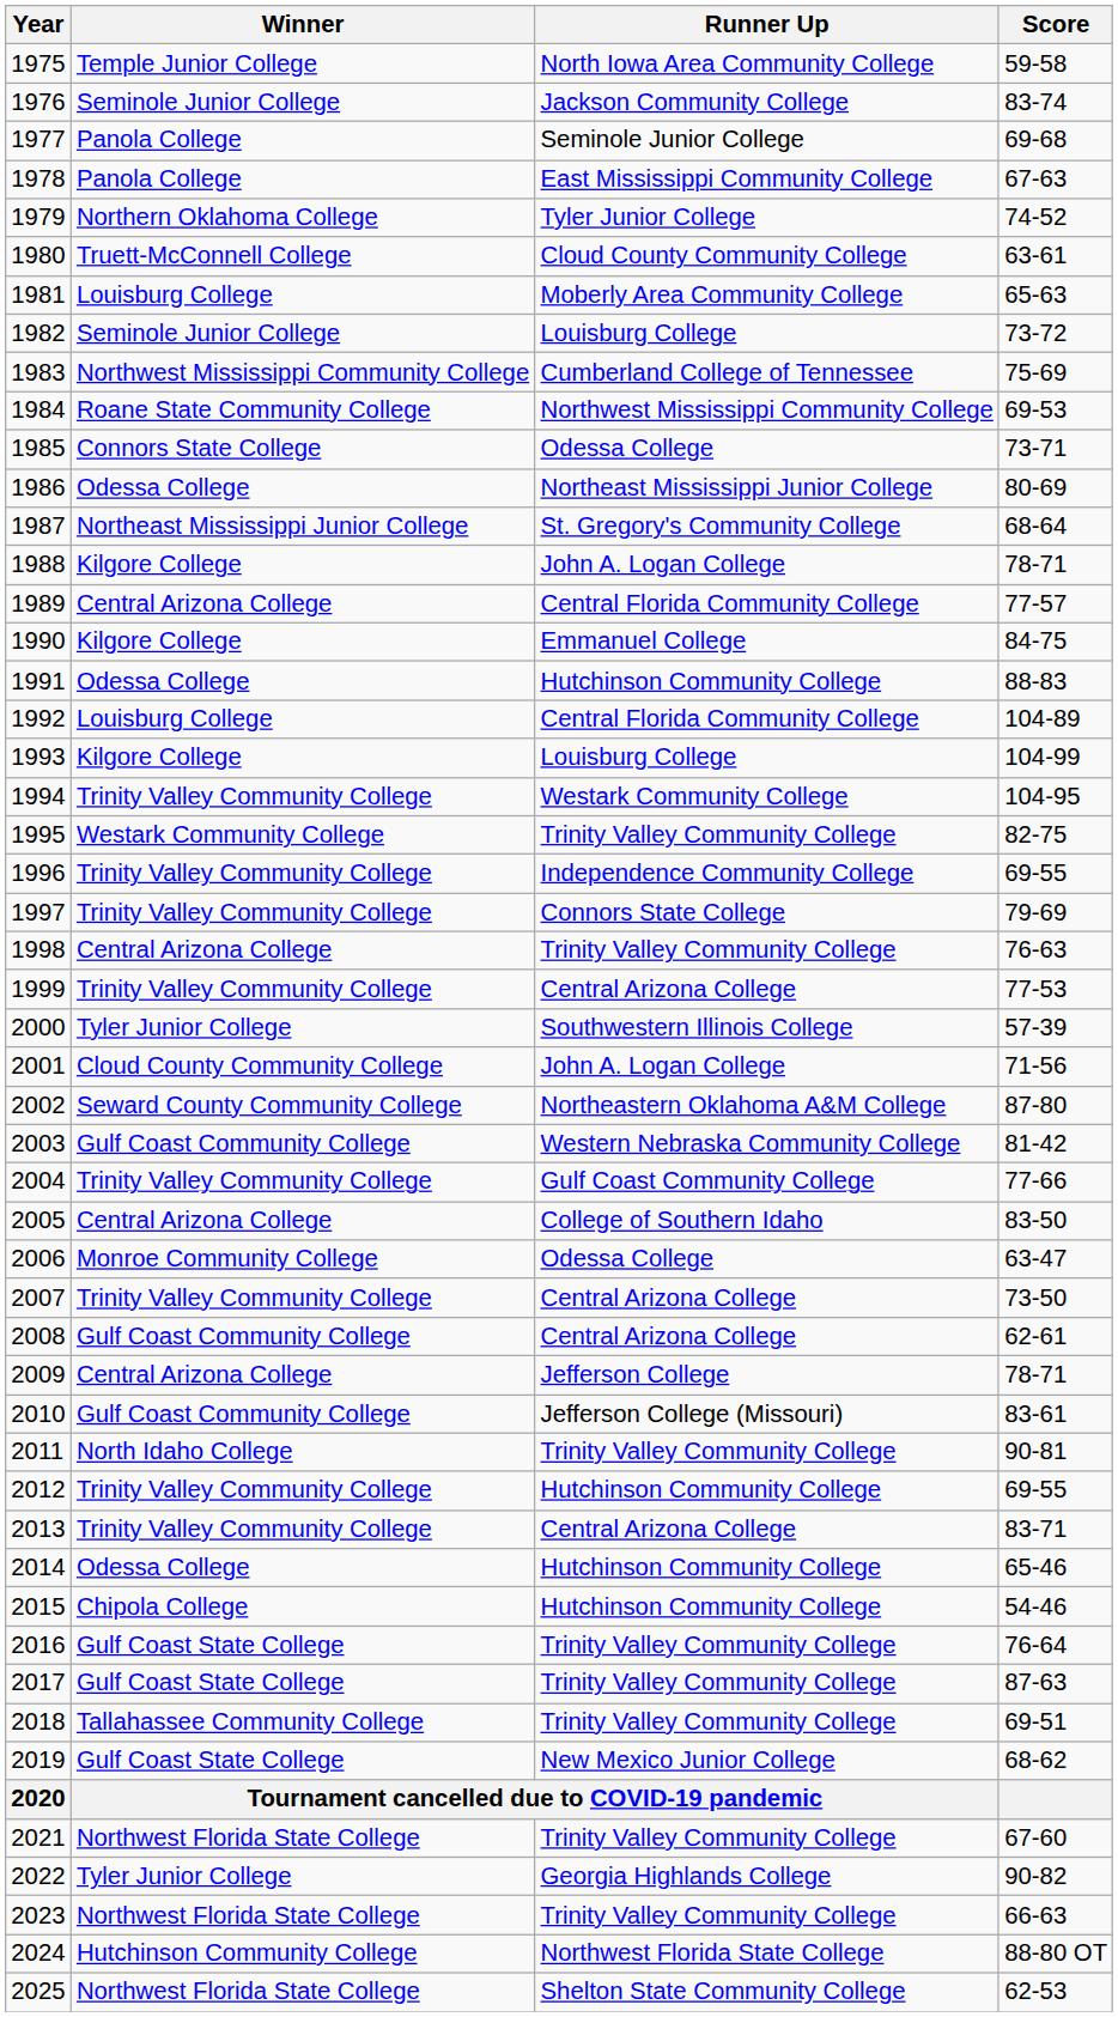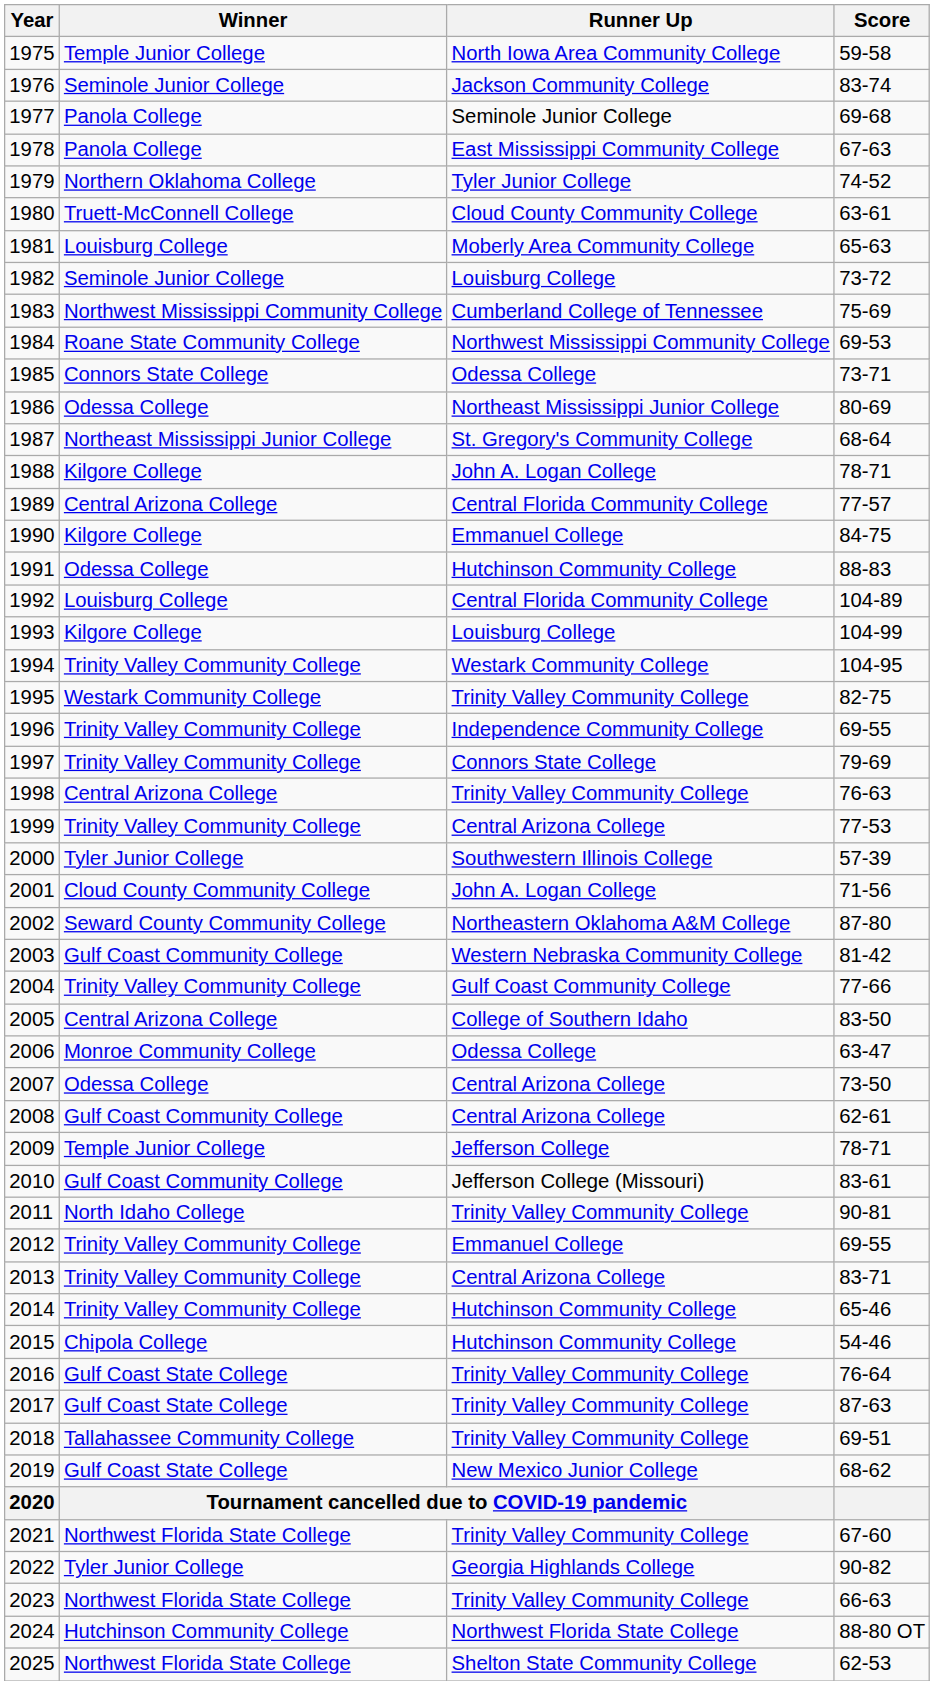 <table class="wikitable sortable" font=90%">
 <tr>
 <th>Year</th>
 <th>Winner</th>
 <th>Runner Up</th>
 <th>Score</th>
 </tr>
 <tr>
 <td>1975</td>
 <td><a href='#'>Temple Junior College</a></td>
 <td><a href='#'>North Iowa Area Community College</a></td>
 <td>59-58</td>
 </tr>
 <tr>
 <td>1976</td>
 <td><a href='#'>Seminole Junior College</a></td>
 <td><a href='#'>Jackson Community College</a></td>
 <td>83-74</td>
 </tr>
 <tr>
 <td>1977</td>
 <td><a href='#'>Panola College</a></td>
 <td>Seminole Junior College</td>
 <td>69-68</td>
 </tr>
 <tr>
 <td>1978</td>
 <td><a href='#'>Panola College</a></td>
 <td><a href='#'>East Mississippi Community College</a></td>
 <td>67-63</td>
 </tr>
 <tr>
 <td>1979</td>
 <td><a href='#'>Northern Oklahoma College</a></td>
 <td><a href='#'>Tyler Junior College</a></td>
 <td>74-52</td>
 </tr>
 <tr>
 <td>1980</td>
 <td><a href='#'>Truett-McConnell College</a></td>
 <td><a href='#'>Cloud County Community College</a></td>
 <td>63-61</td>
 </tr>
 <tr>
 <td>1981</td>
 <td><a href='#'>Louisburg College</a></td>
 <td><a href='#'>Moberly Area Community College</a></td>
 <td>65-63</td>
 </tr>
 <tr>
 <td>1982</td>
 <td><a href='#'>Seminole Junior College</a></td>
 <td><a href='#'>Louisburg College</a></td>
 <td>73-72</td>
 </tr>
 <tr>
 <td>1983</td>
 <td><a href='#'>Northwest Mississippi Community College</a></td>
 <td><a href='#'>Cumberland College of Tennessee</a></td>
 <td>75-69</td>
 </tr>
 <tr>
 <td>1984</td>
 <td><a href='#'>Roane State Community College</a></td>
 <td><a href='#'>Northwest Mississippi Community College</a></td>
 <td>69-53</td>
 </tr>
 <tr>
 <td>1985</td>
 <td><a href='#'>Connors State College</a></td>
 <td><a href='#'>Odessa College</a></td>
 <td>73-71</td>
 </tr>
 <tr>
 <td>1986</td>
 <td><a href='#'>Odessa College</a></td>
 <td><a href='#'>Northeast Mississippi Junior College</a></td>
 <td>80-69</td>
 </tr>
 <tr>
 <td>1987</td>
 <td><a href='#'>Northeast Mississippi Junior College</a></td>
 <td><a href='#'>St. Gregory's Community College</a></td>
 <td>68-64</td>
 </tr>
 <tr>
 <td>1988</td>
 <td><a href='#'>Kilgore College</a></td>
 <td><a href='#'>John A. Logan College</a></td>
 <td>78-71</td>
 </tr>
 <tr>
 <td>1989</td>
 <td><a href='#'>Central Arizona College</a></td>
 <td><a href='#'>Central Florida Community College</a></td>
 <td>77-57</td>
 </tr>
 <tr>
 <td>1990</td>
 <td><a href='#'>Kilgore College</a></td>
 <td><a href='#'>Emmanuel College</a></td>
 <td>84-75</td>
 </tr>
 <tr>
 <td>1991</td>
 <td><a href='#'>Odessa College</a></td>
 <td><a href='#'>Hutchinson Community College</a></td>
 <td>88-83</td>
 </tr>
 <tr>
 <td>1992</td>
 <td><a href='#'>Louisburg College</a></td>
 <td><a href='#'>Central Florida Community College</a></td>
 <td>104-89</td>
 </tr>
 <tr>
 <td>1993</td>
 <td><a href='#'>Kilgore College</a></td>
 <td><a href='#'>Louisburg College</a></td>
 <td>104-99</td>
 </tr>
 <tr>
 <td>1994</td>
 <td><a href='#'>Trinity Valley Community College</a></td>
 <td><a href='#'>Westark Community College</a></td>
 <td>104-95</td>
 </tr>
 <tr>
 <td>1995</td>
 <td><a href='#'>Westark Community College</a></td>
 <td><a href='#'>Trinity Valley Community College</a></td>
 <td>82-75</td>
 </tr>
 <tr>
 <td>1996</td>
 <td><a href='#'>Trinity Valley Community College</a></td>
 <td><a href='#'>Independence Community College</a></td>
 <td>69-55</td>
 </tr>
 <tr>
 <td>1997</td>
 <td><a href='#'>Trinity Valley Community College</a></td>
 <td><a href='#'>Connors State College</a></td>
 <td>79-69</td>
 </tr>
 <tr>
 <td>1998</td>
 <td><a href='#'>Central Arizona College</a></td>
 <td><a href='#'>Trinity Valley Community College</a></td>
 <td>76-63</td>
 </tr>
 <tr>
 <td>1999</td>
 <td><a href='#'>Trinity Valley Community College</a></td>
 <td><a href='#'>Central Arizona College</a></td>
 <td>77-53</td>
 </tr>
 <tr>
 <td>2000</td>
 <td><a href='#'>Tyler Junior College</a></td>
 <td><a href='#'>Southwestern Illinois College</a></td>
 <td>57-39</td>
 </tr>
 <tr>
 <td>2001</td>
 <td><a href='#'>Cloud County Community College</a></td>
 <td><a href='#'>John A. Logan College</a></td>
 <td>71-56</td>
 </tr>
 <tr>
 <td>2002</td>
 <td><a href='#'>Seward County Community College</a></td>
 <td><a href='#'>Northeastern Oklahoma A&M College</a></td>
 <td>87-80</td>
 </tr>
 <tr>
 <td>2003</td>
 <td><a href='#'>Gulf Coast Community College</a></td>
 <td><a href='#'>Western Nebraska Community College</a></td>
 <td>81-42</td>
 </tr>
 <tr>
 <td>2004</td>
 <td><a href='#'>Trinity Valley Community College</a></td>
 <td><a href='#'>Gulf Coast Community College</a></td>
 <td>77-66</td>
 </tr>
 <tr>
 <td>2005</td>
 <td><a href='#'>Central Arizona College</a></td>
 <td><a href='#'>College of Southern Idaho</a></td>
 <td>83-50</td>
 </tr>
 <tr>
 <td>2006</td>
 <td><a href='#'>Monroe Community College</a></td>
 <td><a href='#'>Odessa College</a></td>
 <td>63-47</td>
 </tr>
 <tr>
 <td>2007</td>
-<td><a href='#'>Trinity Valley Community College</a></td>
+<td><a href='#'>Odessa College</a></td>
 <td><a href='#'>Central Arizona College</a></td>
 <td>73-50</td>
 </tr>
 <tr>
 <td>2008</td>
 <td><a href='#'>Gulf Coast Community College</a></td>
 <td><a href='#'>Central Arizona College</a></td>
 <td>62-61</td>
 </tr>
 <tr>
 <td>2009</td>
-<td><a href='#'>Central Arizona College</a></td>
+<td><a href='#'>Temple Junior College</a></td>
 <td><a href='#'>Jefferson College</a></td>
 <td>78-71</td>
 </tr>
 <tr>
 <td>2010</td>
 <td><a href='#'>Gulf Coast Community College</a></td>
 <td>Jefferson College (Missouri)</td>
 <td>83-61</td>
 </tr>
 <tr>
 <td>2011</td>
 <td><a href='#'>North Idaho College</a></td>
 <td><a href='#'>Trinity Valley Community College</a></td>
 <td>90-81</td>
 </tr>
 <tr>
 <td>2012</td>
 <td><a href='#'>Trinity Valley Community College</a></td>
-<td><a href='#'>Hutchinson Community College</a></td>
+<td><a href='#'>Emmanuel College</a></td>
 <td>69-55</td>
 </tr>
 <tr>
 <td>2013</td>
 <td><a href='#'>Trinity Valley Community College</a></td>
 <td><a href='#'>Central Arizona College</a></td>
 <td>83-71</td>
 </tr>
 <tr>
 <td>2014</td>
-<td><a href='#'>Odessa College</a></td>
+<td><a href='#'>Trinity Valley Community College</a></td>
 <td><a href='#'>Hutchinson Community College</a></td>
 <td>65-46</td>
 </tr>
 <tr>
 <td>2015</td>
 <td><a href='#'>Chipola College</a></td>
 <td><a href='#'>Hutchinson Community College</a></td>
 <td>54-46</td>
 </tr>
 <tr>
 <td>2016</td>
 <td><a href='#'>Gulf Coast State College</a></td>
 <td><a href='#'>Trinity Valley Community College</a></td>
 <td>76-64</td>
 </tr>
 <tr>
 <td>2017</td>
 <td><a href='#'>Gulf Coast State College</a></td>
 <td><a href='#'>Trinity Valley Community College</a></td>
 <td>87-63</td>
 </tr>
 <tr>
 <td>2018</td>
 <td><a href='#'>Tallahassee Community College </a></td>
 <td><a href='#'>Trinity Valley Community College</a></td>
 <td>69-51</td>
 </tr>
 <tr>
 <td>2019</td>
 <td><a href='#'>Gulf Coast State College</a></td>
 <td><a href='#'>New Mexico Junior College</a></td>
 <td>68-62</td>
 </tr>
 <tr>
 <th>2020</th>
 <th colspan="2"><strong>Tournament cancelled due to <a href='#'>COVID-19 pandemic</a></strong></th>
 <th></th>
 </tr>
 <tr>
 <td>2021</td>
 <td><a href='#'>Northwest Florida State College</a></td>
 <td><a href='#'>Trinity Valley Community College</a></td>
 <td>67-60</td>
 </tr>
 <tr>
 <td>2022</td>
 <td><a href='#'>Tyler Junior College</a></td>
 <td><a href='#'>Georgia Highlands College</a></td>
 <td>90-82</td>
 </tr>
 <tr>
 <td>2023</td>
 <td><a href='#'>Northwest Florida State College</a></td>
 <td><a href='#'>Trinity Valley Community College</a></td>
 <td>66-63</td>
 </tr>
 <tr>
 <td>2024</td>
 <td><a href='#'>Hutchinson Community College</a></td>
 <td><a href='#'>Northwest Florida State College</a></td>
 <td>88-80 OT</td>
 </tr>
 <tr>
 <td>2025</td>
 <td><a href='#'>Northwest Florida State College</a></td>
 <td><a href='#'>Shelton State Community College</a></td>
 <td>62-53</td>
 </tr>
 </table>
